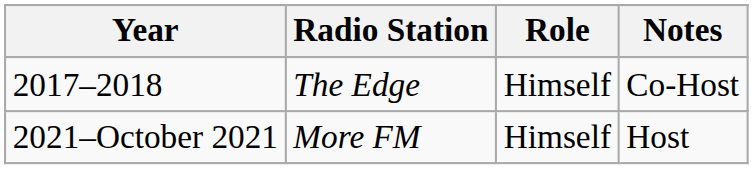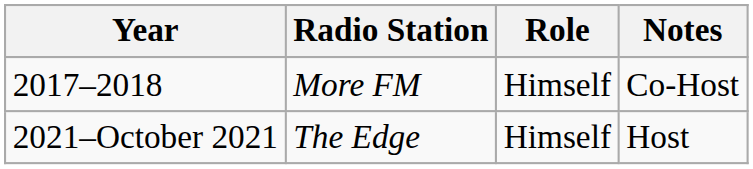 <table class="wikitable">
 <tr>
 <th>Year</th>
 <th>Radio Station</th>
 <th>Role</th>
 <th>Notes</th>
 </tr>
 <tr>
 <td>2017–2018</td>
-<td><em>The Edge</em></td>
+<td><em>More FM</em></td>
 <td>Himself</td>
 <td>Co-Host</td>
 </tr>
 <tr>
 <td>2021–October 2021</td>
-<td><em>More FM</em></td>
+<td><em>The Edge</em></td>
 <td>Himself</td>
 <td>Host</td>
 </tr>
 </table>
